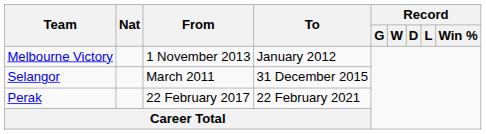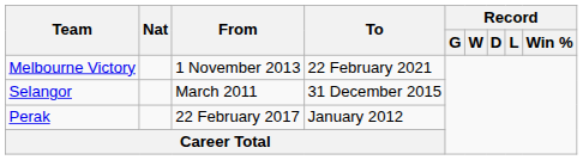 <table class="wikitable" style="text-align: center">
 <tr>
 <th rowspan="2">Team</th>
 <th rowspan="2">Nat</th>
 <th rowspan="2">From</th>
 <th rowspan="2">To</th>
 <th colspan="5">Record</th>
 </tr>
 <tr>
 <th>G</th>
 <th>W</th>
 <th>D</th>
 <th>L</th>
 <th>Win %</th>
 </tr>
 <tr>
 <td align=left><a href='#'>Melbourne Victory</a></td>
 <td></td>
 <td align=left>1 November 2013</td>
-<td align=left>January 2012<br></td>
+<td align=left>22 February 2021<br></td>
 </tr>
 <tr>
 <td align=left><a href='#'>Selangor</a></td>
 <td></td>
 <td align=left>March 2011</td>
 <td align=left>31 December 2015<br></td>
 </tr>
 <tr>
 <td align=left><a href='#'>Perak</a></td>
 <td></td>
 <td align=left>22 February 2017</td>
-<td align=left>22 February 2021<br></td>
+<td align=left>January 2012<br></td>
 </tr>
 <tr>
 <th colspan="4">Career Total<br></th>
 </tr>
 </table>
